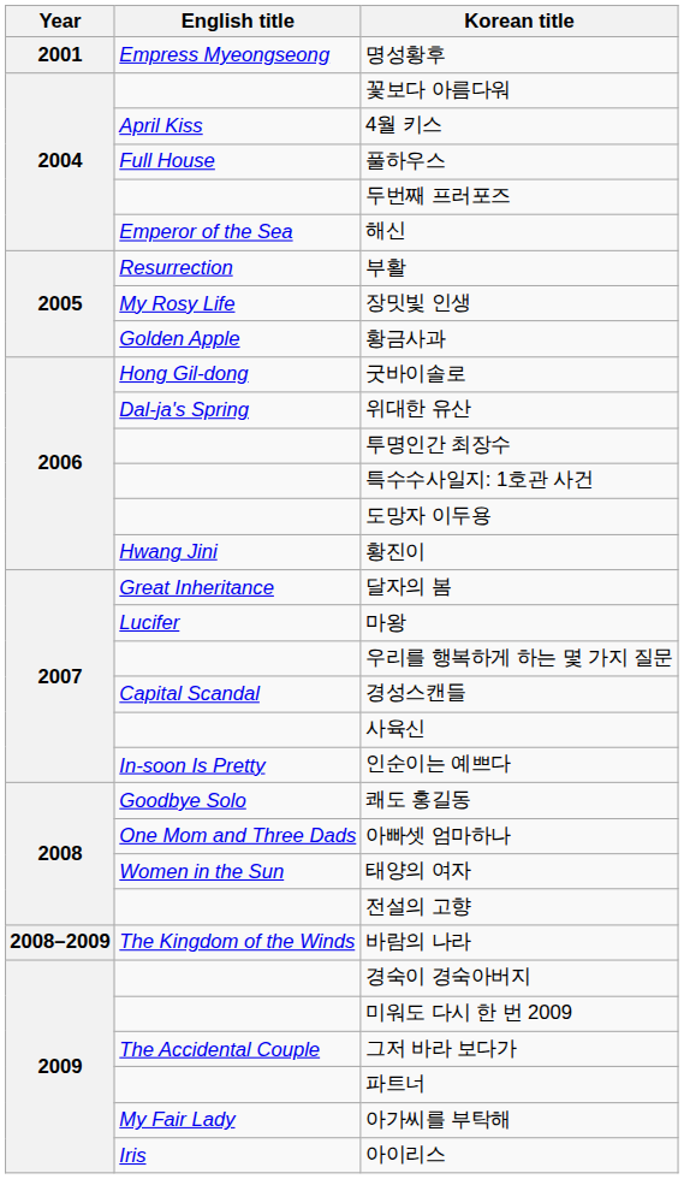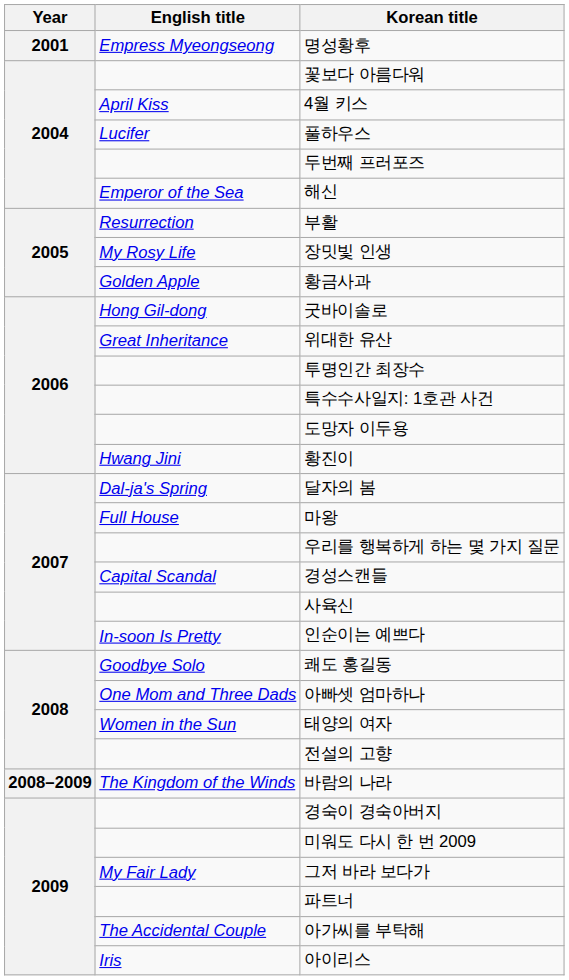 <table class="wikitable plainrowheaders">
 <tr>
 <th scope="col">Year</th>
 <th scope="col">English title</th>
 <th scope="col">Korean title</th>
 </tr>
 <tr>
 <th scope="row">2001</th>
 <td><em><a href='#'>Empress Myeongseong</a></em></td>
 <td>명성황후</td>
 </tr>
 <tr>
 <th scope="row" rowspan="5">2004</th>
 <td><em></em></td>
 <td>꽃보다 아름다워</td>
 </tr>
 <tr>
 <td><em><a href='#'>April Kiss</a></em></td>
 <td>4월 키스</td>
 </tr>
 <tr>
-<td><em><a href='#'>Full House</a></em></td>
+<td><em><a href='#'>Lucifer</a></em></td>
 <td>풀하우스</td>
 </tr>
 <tr>
 <td><em></em></td>
 <td>두번째 프러포즈</td>
 </tr>
 <tr>
 <td><em><a href='#'>Emperor of the Sea</a></em></td>
 <td>해신</td>
 </tr>
 <tr>
 <th scope="row" rowspan="3">2005</th>
 <td><em><a href='#'>Resurrection</a></em></td>
 <td>부활</td>
 </tr>
 <tr>
 <td><em><a href='#'>My Rosy Life</a></em></td>
 <td>장밋빛 인생</td>
 </tr>
 <tr>
 <td><em><a href='#'>Golden Apple</a></em></td>
 <td>황금사과</td>
 </tr>
 <tr>
 <th scope="row" rowspan="6">2006</th>
 <td><em><a href='#'>Hong Gil-dong</a></em></td>
 <td>굿바이솔로</td>
 </tr>
 <tr>
-<td><em><a href='#'>Dal-ja's Spring</a></em></td>
+<td><em><a href='#'>Great Inheritance</a></em></td>
 <td>위대한 유산</td>
 </tr>
 <tr>
 <td><em></em></td>
 <td>투명인간 최장수</td>
 </tr>
 <tr>
 <td><em></em></td>
 <td>특수수사일지: 1호관 사건</td>
 </tr>
 <tr>
 <td><em></em></td>
 <td>도망자 이두용</td>
 </tr>
 <tr>
 <td><em><a href='#'>Hwang Jini</a></em></td>
 <td>황진이</td>
 </tr>
 <tr>
 <th scope="row" rowspan="6">2007</th>
-<td><em><a href='#'>Great Inheritance</a></em></td>
+<td><em><a href='#'>Dal-ja's Spring</a></em></td>
 <td>달자의 봄</td>
 </tr>
 <tr>
-<td><em><a href='#'>Lucifer</a></em></td>
+<td><em><a href='#'>Full House</a></em></td>
 <td>마왕</td>
 </tr>
 <tr>
 <td><em></em></td>
 <td>우리를 행복하게 하는 몇 가지 질문</td>
 </tr>
 <tr>
 <td><em><a href='#'>Capital Scandal</a></em></td>
 <td>경성스캔들</td>
 </tr>
 <tr>
 <td><em></em></td>
 <td>사육신</td>
 </tr>
 <tr>
 <td><em><a href='#'>In-soon Is Pretty</a></em></td>
 <td>인순이는 예쁘다</td>
 </tr>
 <tr>
 <th scope="row" rowspan="4">2008</th>
 <td><em><a href='#'>Goodbye Solo</a></em></td>
 <td>쾌도 홍길동</td>
 </tr>
 <tr>
 <td><em><a href='#'>One Mom and Three Dads</a></em></td>
 <td>아빠셋 엄마하나</td>
 </tr>
 <tr>
 <td><em><a href='#'>Women in the Sun</a></em></td>
 <td>태양의 여자</td>
 </tr>
 <tr>
 <td><em></em></td>
 <td>전설의 고향</td>
 </tr>
 <tr>
 <th scope="row">2008–2009</th>
 <td><em><a href='#'>The Kingdom of the Winds</a></em></td>
 <td>바람의 나라</td>
 </tr>
 <tr>
 <th scope="row" rowspan="6">2009</th>
 <td><em></em></td>
 <td>경숙이 경숙아버지</td>
 </tr>
 <tr>
 <td><em></em></td>
 <td>미워도 다시 한 번 2009</td>
 </tr>
 <tr>
-<td><em><a href='#'>The Accidental Couple</a></em></td>
+<td><em><a href='#'>My Fair Lady</a></em></td>
 <td>그저 바라 보다가</td>
 </tr>
 <tr>
 <td><em></em></td>
 <td>파트너</td>
 </tr>
 <tr>
-<td><em><a href='#'>My Fair Lady</a></em></td>
+<td><em><a href='#'>The Accidental Couple</a></em></td>
 <td>아가씨를 부탁해</td>
 </tr>
 <tr>
 <td><em><a href='#'>Iris</a></em></td>
 <td>아이리스</td>
 </tr>
 </table>
